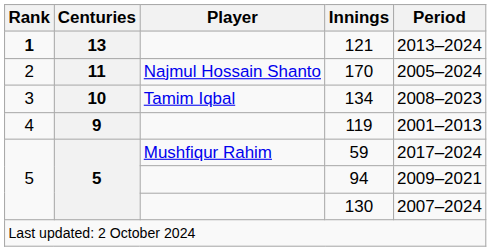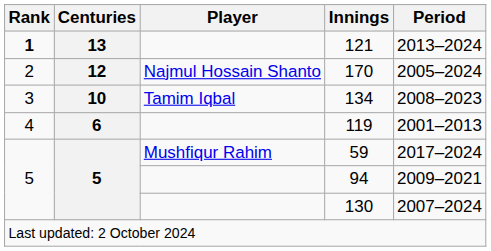 <table class="wikitable plainrowheaders sortable">
 <tr>
 <th scope=col>Rank</th>
 <th scope=col>Centuries</th>
 <th scope=col>Player</th>
 <th scope=col>Innings</th>
 <th scope=col>Period</th>
 </tr>
 <tr>
 <td align=center><strong>1</strong></td>
 <th scope=row style=text-align:center;>13</th>
 <td></td>
 <td align=center>121</td>
 <td>2013–2024</td>
 </tr>
 <tr>
 <td align=center>2</td>
-<th scope=row style=text-align:center;>11</th>
+<th scope=row style=text-align:center;>12</th>
 <td><a href='#'>Najmul Hossain Shanto</a></td>
 <td align=center>170</td>
 <td>2005–2024</td>
 </tr>
 <tr>
 <td align=center>3</td>
 <th scope=row style=text-align:center;>10</th>
 <td><a href='#'>Tamim Iqbal</a></td>
 <td align="center">134</td>
 <td>2008–2023</td>
 </tr>
 <tr>
 <td align=center>4</td>
-<th scope=row style=text-align:center;>9</th>
+<th scope=row style=text-align:center;>6</th>
 <td></td>
 <td align=center>119</td>
 <td>2001–2013</td>
 </tr>
 <tr>
 <td align=center rowspan=3>5</td>
 <th scope=row style=text-align:center; rowspan=3>5</th>
 <td><a href='#'>Mushfiqur Rahim</a></td>
 <td align=center>59</td>
 <td>2017–2024</td>
 </tr>
 <tr>
 <td></td>
 <td align=center>94</td>
 <td>2009–2021</td>
 </tr>
 <tr>
 <td></td>
 <td align=center>130</td>
 <td>2007–2024</td>
 </tr>
 <tr class=sortbottom>
 <td colspan=6><small>Last updated: 2 October 2024</small></td>
 </tr>
 </table>
